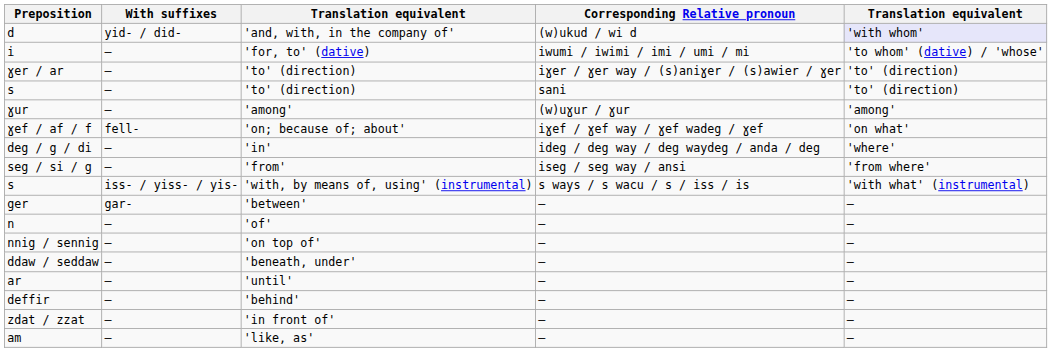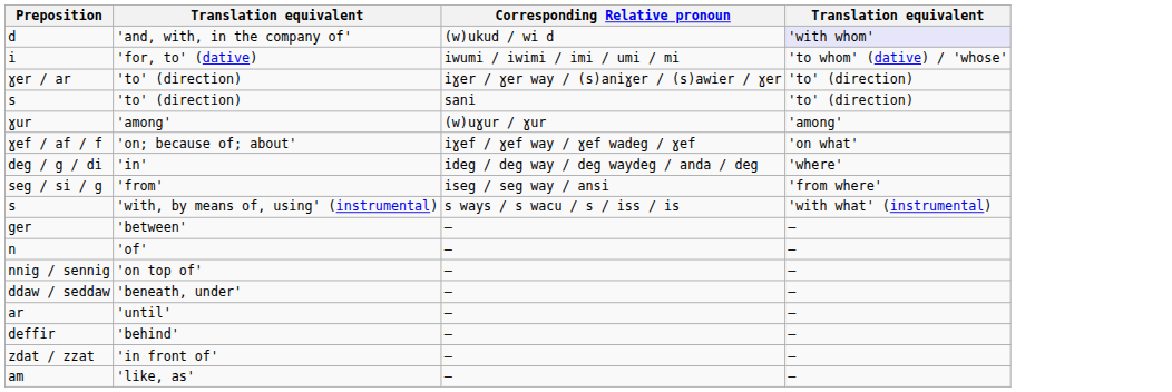 <table class="wikitable">
 <tr>
 <th>Preposition</th>
-<th>With suffixes</th>
 <th>Translation equivalent</th>
 <th>Corresponding <a href='#'>Relative pronoun</a></th>
 <th>Translation equivalent</th>
 </tr>
 <tr>
 <td>d</td>
-<td>yid- / did-</td>
 <td>'and, with, in the company of'</td>
 <td>(w)ukud / wi d</td>
 <td style="background: lavender;">'with whom'</td>
 </tr>
 <tr>
 <td>i</td>
-<td>—</td>
 <td>'for, to' (<a href='#'>dative</a>)</td>
 <td>iwumi / iwimi / imi / umi / mi</td>
 <td>'to whom' (<a href='#'>dative</a>) / 'whose'</td>
 </tr>
 <tr>
 <td>ɣer / ar</td>
-<td>—</td>
 <td>'to' (direction)</td>
 <td>iɣer / ɣer way / (s)aniɣer / (s)awier / ɣer</td>
 <td>'to' (direction)</td>
 </tr>
 <tr>
 <td>s</td>
-<td>—</td>
 <td>'to' (direction)</td>
 <td>sani</td>
 <td>'to' (direction)</td>
 </tr>
 <tr>
 <td>ɣur</td>
-<td>—</td>
 <td>'among'</td>
 <td>(w)uɣur / ɣur</td>
 <td>'among'</td>
 </tr>
 <tr>
 <td>ɣef / af / f</td>
-<td>fell-</td>
 <td>'on; because of; about'</td>
 <td>iɣef / ɣef way / ɣef wadeg / ɣef</td>
 <td>'on what'</td>
 </tr>
 <tr>
 <td>deg / g / di</td>
-<td>—</td>
 <td>'in'</td>
 <td>ideg / deg way / deg waydeg / anda / deg</td>
 <td>'where'</td>
 </tr>
 <tr>
 <td>seg / si / g</td>
-<td>—</td>
 <td>'from'</td>
 <td>iseg / seg way / ansi</td>
 <td>'from where'</td>
 </tr>
 <tr>
 <td>s</td>
-<td>iss- / yiss- / yis-</td>
 <td>'with, by means of, using' (<a href='#'>instrumental</a>)</td>
 <td>s ways / s wacu / s / iss / is</td>
 <td>'with what' (<a href='#'>instrumental</a>)</td>
 </tr>
 <tr>
 <td>ger</td>
-<td>gar-</td>
 <td>'between'</td>
 <td>—</td>
 <td>—</td>
 </tr>
 <tr>
 <td>n</td>
-<td>—</td>
 <td>'of'</td>
 <td>—</td>
 <td>—</td>
 </tr>
 <tr>
 <td>nnig / sennig</td>
-<td>—</td>
 <td>'on top of'</td>
 <td>—</td>
 <td>—</td>
 </tr>
 <tr>
 <td>ddaw / seddaw</td>
-<td>—</td>
 <td>'beneath, under'</td>
 <td>—</td>
 <td>—</td>
 </tr>
 <tr>
 <td>ar</td>
-<td>—</td>
 <td>'until'</td>
 <td>—</td>
 <td>—</td>
 </tr>
 <tr>
 <td>deffir</td>
-<td>—</td>
 <td>'behind'</td>
 <td>—</td>
 <td>—</td>
 </tr>
 <tr>
 <td>zdat / zzat</td>
-<td>—</td>
 <td>'in front of'</td>
 <td>—</td>
 <td>—</td>
 </tr>
 <tr>
 <td>am</td>
-<td>—</td>
 <td>'like, as'</td>
 <td>—</td>
 <td>—</td>
 </tr>
 </table>
